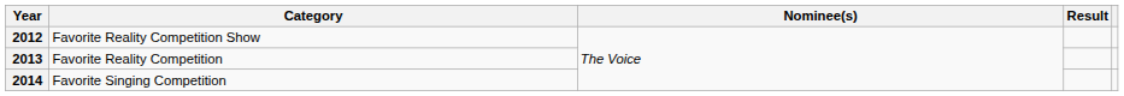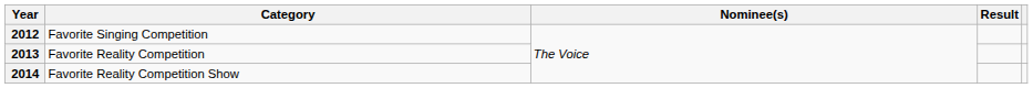 <table class="wikitable plainrowheaders" style="font-size: 95%">
 <tr>
 <th scope="col" style="width:4%;">Year</th>
 <th scope="col" style="width:50%;">Category</th>
 <th scope="col" style="width:50%;">Nominee(s)</th>
 <th scope="col" style="width:6%;">Result</th>
 <th scope="col" style="width:4%;"></th>
 </tr>
 <tr>
 <th scope="row">2012</th>
-<td>Favorite Reality Competition Show</td>
+<td>Favorite Singing Competition</td>
 <td rowspan="3"><em>The Voice</em></td>
 <td></td>
 <td style="text-align:center;"></td>
 </tr>
 <tr>
 <th scope="row">2013</th>
 <td>Favorite Reality Competition</td>
 <td></td>
 <td style="text-align:center;"></td>
 </tr>
 <tr>
 <th scope="row">2014</th>
-<td>Favorite Singing Competition</td>
+<td>Favorite Reality Competition Show</td>
 <td></td>
 <td style="text-align:center;"></td>
 </tr>
 </table>
